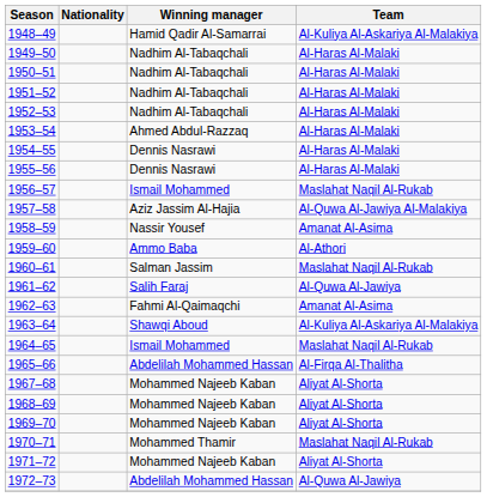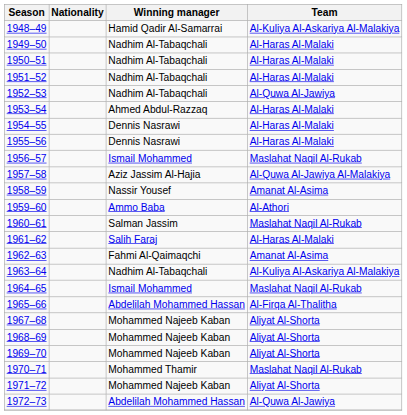 <table class="sortable wikitable">
 <tr>
 <th>Season</th>
 <th>Nationality</th>
 <th>Winning manager</th>
 <th>Team</th>
 </tr>
 <tr>
 <td align=center><a href='#'>1948–49</a></td>
 <td></td>
 <td>Hamid Qadir Al-Samarrai</td>
 <td><a href='#'>Al-Kuliya Al-Askariya Al-Malakiya</a></td>
 </tr>
 <tr>
 <td align=center><a href='#'>1949–50</a></td>
 <td></td>
 <td>Nadhim Al-Tabaqchali</td>
 <td><a href='#'>Al-Haras Al-Malaki</a></td>
 </tr>
 <tr>
 <td align=center><a href='#'>1950–51</a></td>
 <td></td>
 <td>Nadhim Al-Tabaqchali</td>
 <td><a href='#'>Al-Haras Al-Malaki</a></td>
 </tr>
 <tr>
 <td align=center><a href='#'>1951–52</a></td>
 <td></td>
 <td>Nadhim Al-Tabaqchali</td>
 <td><a href='#'>Al-Haras Al-Malaki</a></td>
 </tr>
 <tr>
 <td align=center><a href='#'>1952–53</a></td>
 <td></td>
 <td>Nadhim Al-Tabaqchali</td>
-<td><a href='#'>Al-Haras Al-Malaki</a></td>
+<td><a href='#'>Al-Quwa Al-Jawiya</a></td>
 </tr>
 <tr>
 <td align=center><a href='#'>1953–54</a></td>
 <td></td>
 <td>Ahmed Abdul-Razzaq</td>
 <td><a href='#'>Al-Haras Al-Malaki</a></td>
 </tr>
 <tr>
 <td align=center><a href='#'>1954–55</a></td>
 <td></td>
 <td>Dennis Nasrawi</td>
 <td><a href='#'>Al-Haras Al-Malaki</a></td>
 </tr>
 <tr>
 <td align=center><a href='#'>1955–56</a></td>
 <td></td>
 <td>Dennis Nasrawi</td>
 <td><a href='#'>Al-Haras Al-Malaki</a></td>
 </tr>
 <tr>
 <td align=center><a href='#'>1956–57</a></td>
 <td></td>
 <td><a href='#'>Ismail Mohammed</a></td>
 <td><a href='#'>Maslahat Naqil Al-Rukab</a></td>
 </tr>
 <tr>
 <td align=center><a href='#'>1957–58</a></td>
 <td></td>
 <td>Aziz Jassim Al-Hajia</td>
 <td><a href='#'>Al-Quwa Al-Jawiya Al-Malakiya</a></td>
 </tr>
 <tr>
 <td align=center><a href='#'>1958–59</a></td>
 <td></td>
 <td>Nassir Yousef</td>
 <td><a href='#'>Amanat Al-Asima</a></td>
 </tr>
 <tr>
 <td align=center><a href='#'>1959–60</a></td>
 <td></td>
 <td><a href='#'>Ammo Baba</a></td>
 <td><a href='#'>Al-Athori</a></td>
 </tr>
 <tr>
 <td align=center><a href='#'>1960–61</a></td>
 <td></td>
 <td>Salman Jassim</td>
 <td><a href='#'>Maslahat Naqil Al-Rukab</a></td>
 </tr>
 <tr>
 <td align=center><a href='#'>1961–62</a></td>
 <td></td>
 <td><a href='#'>Salih Faraj</a></td>
-<td><a href='#'>Al-Quwa Al-Jawiya</a></td>
+<td><a href='#'>Al-Haras Al-Malaki</a></td>
 </tr>
 <tr>
 <td align=center><a href='#'>1962–63</a></td>
 <td></td>
 <td>Fahmi Al-Qaimaqchi</td>
 <td><a href='#'>Amanat Al-Asima</a></td>
 </tr>
 <tr>
 <td align=center><a href='#'>1963–64</a></td>
 <td></td>
-<td><a href='#'>Shawqi Aboud</a></td>
+<td>Nadhim Al-Tabaqchali</td>
 <td><a href='#'>Al-Kuliya Al-Askariya Al-Malakiya</a></td>
 </tr>
 <tr>
 <td align=center><a href='#'>1964–65</a></td>
 <td></td>
 <td><a href='#'>Ismail Mohammed</a></td>
 <td><a href='#'>Maslahat Naqil Al-Rukab</a></td>
 </tr>
 <tr>
 <td align=center><a href='#'>1965–66</a></td>
 <td></td>
 <td><a href='#'>Abdelilah Mohammed Hassan</a></td>
 <td><a href='#'>Al-Firqa Al-Thalitha</a></td>
 </tr>
 <tr>
 <td align=center><a href='#'>1967–68</a></td>
 <td></td>
 <td>Mohammed Najeeb Kaban</td>
 <td><a href='#'>Aliyat Al-Shorta</a></td>
 </tr>
 <tr>
 <td align=center><a href='#'>1968–69</a></td>
 <td></td>
 <td>Mohammed Najeeb Kaban</td>
 <td><a href='#'>Aliyat Al-Shorta</a></td>
 </tr>
 <tr>
 <td align=center><a href='#'>1969–70</a></td>
 <td></td>
 <td>Mohammed Najeeb Kaban</td>
 <td><a href='#'>Aliyat Al-Shorta</a></td>
 </tr>
 <tr>
 <td align=center><a href='#'>1970–71</a></td>
 <td></td>
 <td>Mohammed Thamir</td>
 <td><a href='#'>Maslahat Naqil Al-Rukab</a></td>
 </tr>
 <tr>
 <td align=center><a href='#'>1971–72</a></td>
 <td></td>
 <td>Mohammed Najeeb Kaban</td>
 <td><a href='#'>Aliyat Al-Shorta</a></td>
 </tr>
 <tr>
 <td align=center><a href='#'>1972–73</a></td>
 <td></td>
 <td><a href='#'>Abdelilah Mohammed Hassan</a></td>
 <td><a href='#'>Al-Quwa Al-Jawiya</a></td>
 </tr>
 <tr>
 </tr>
 </table>
